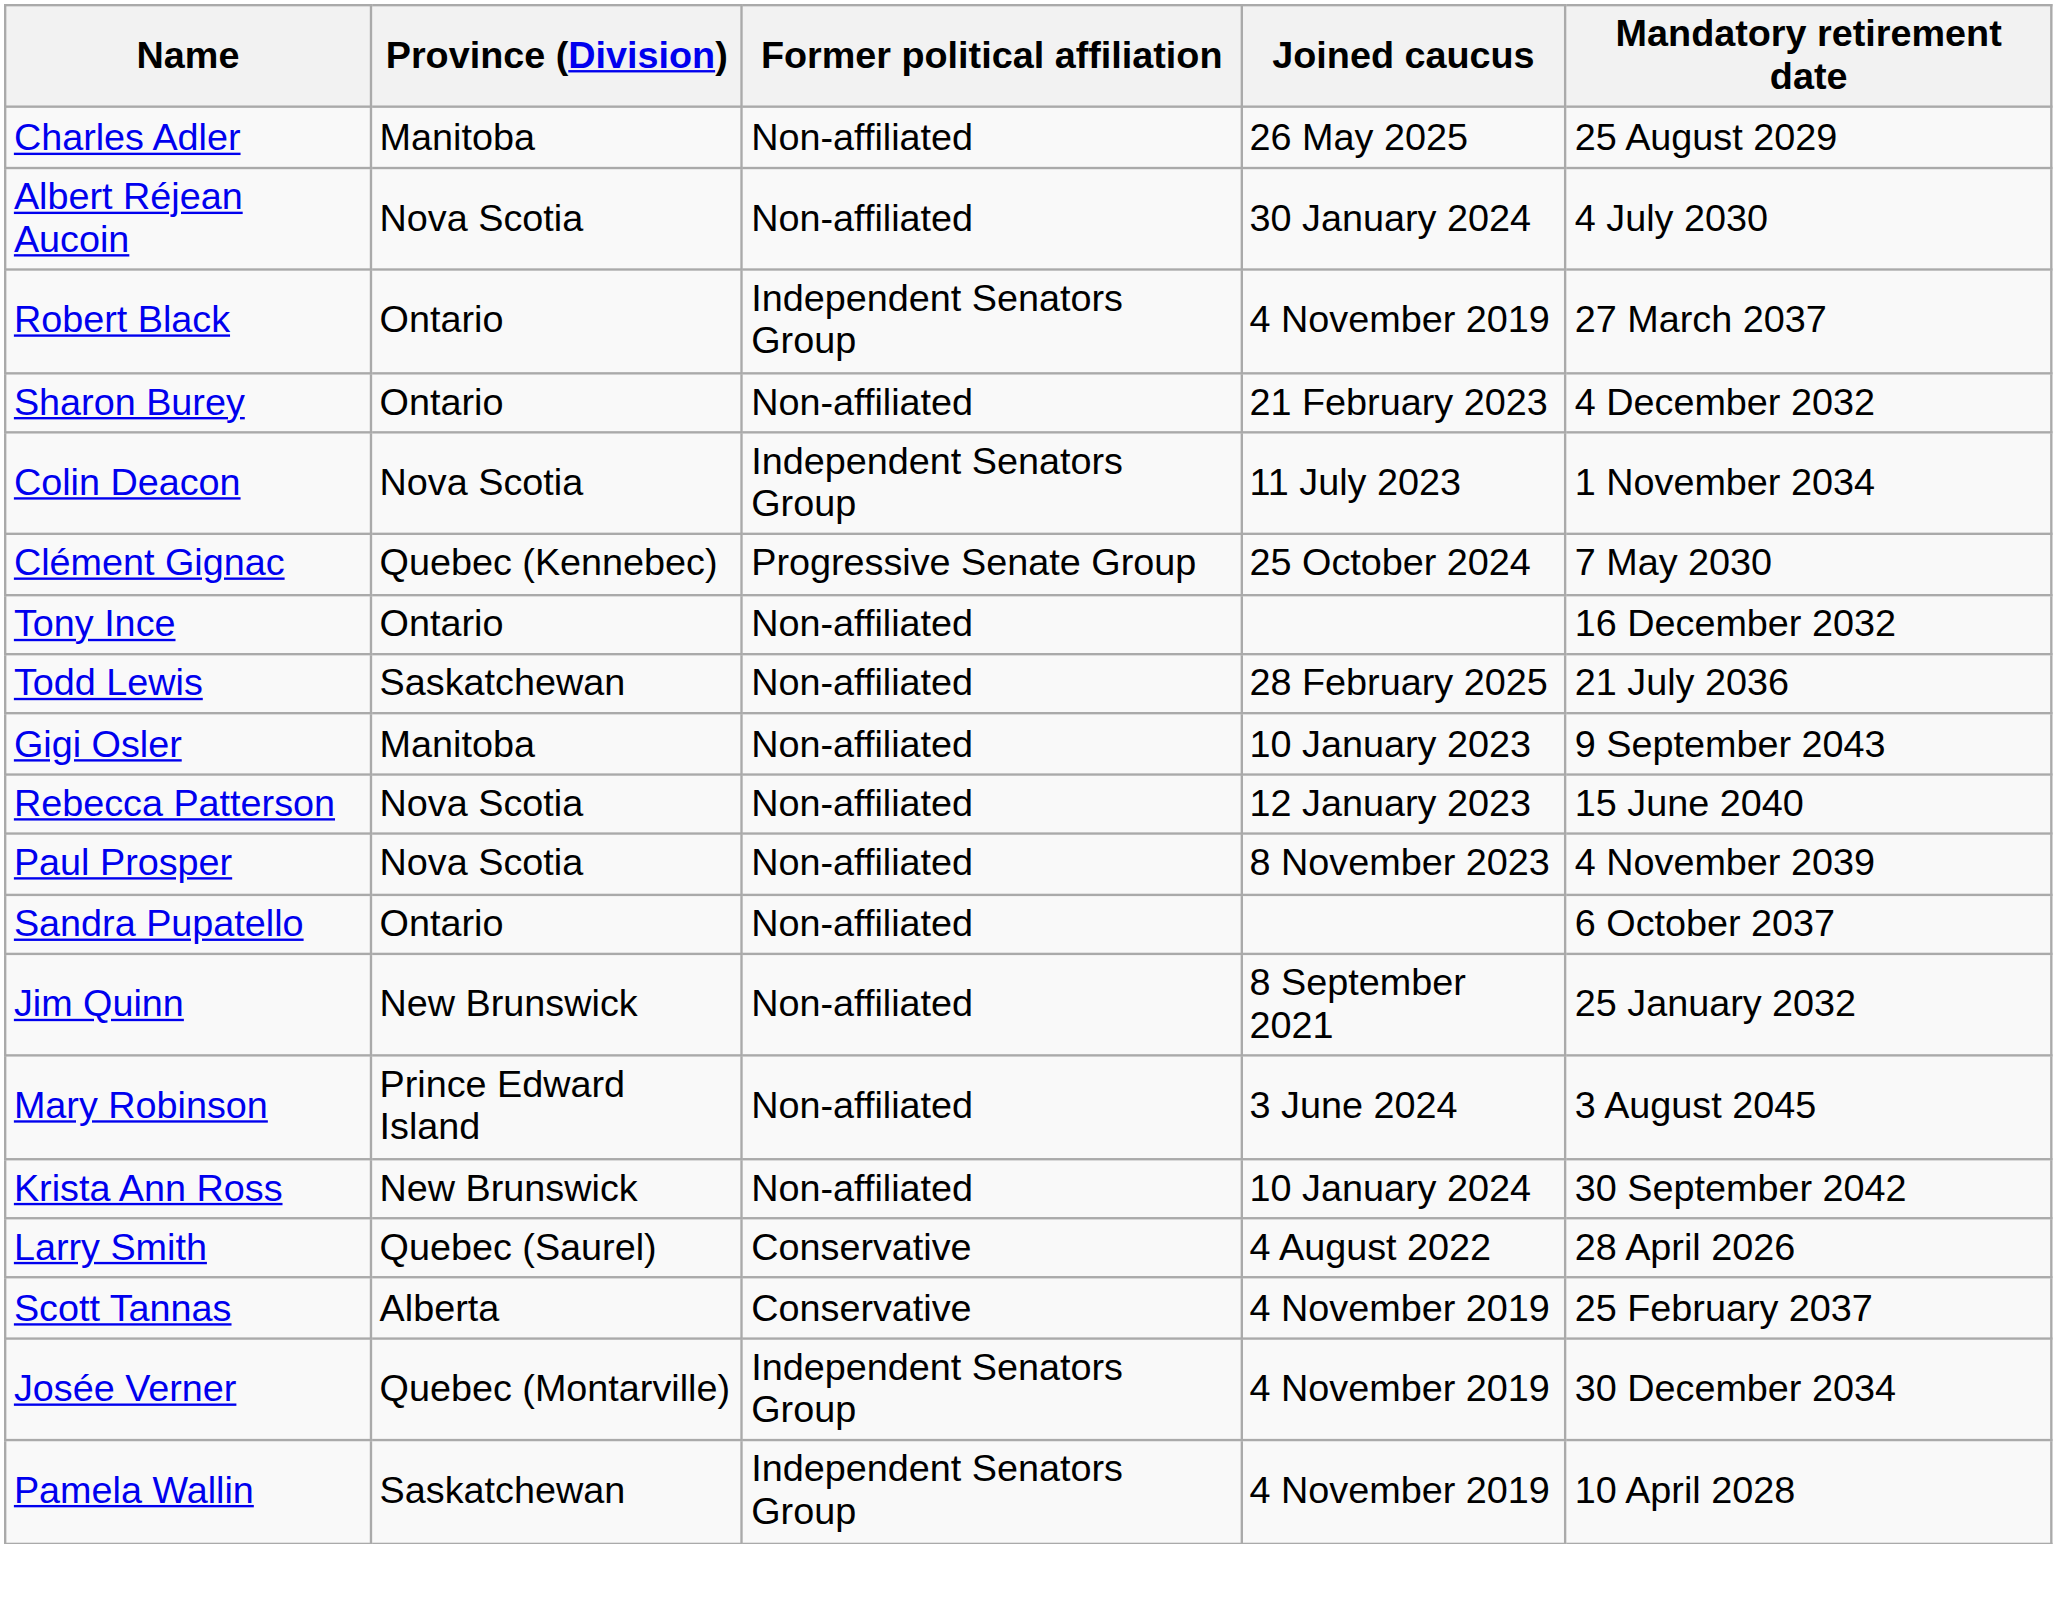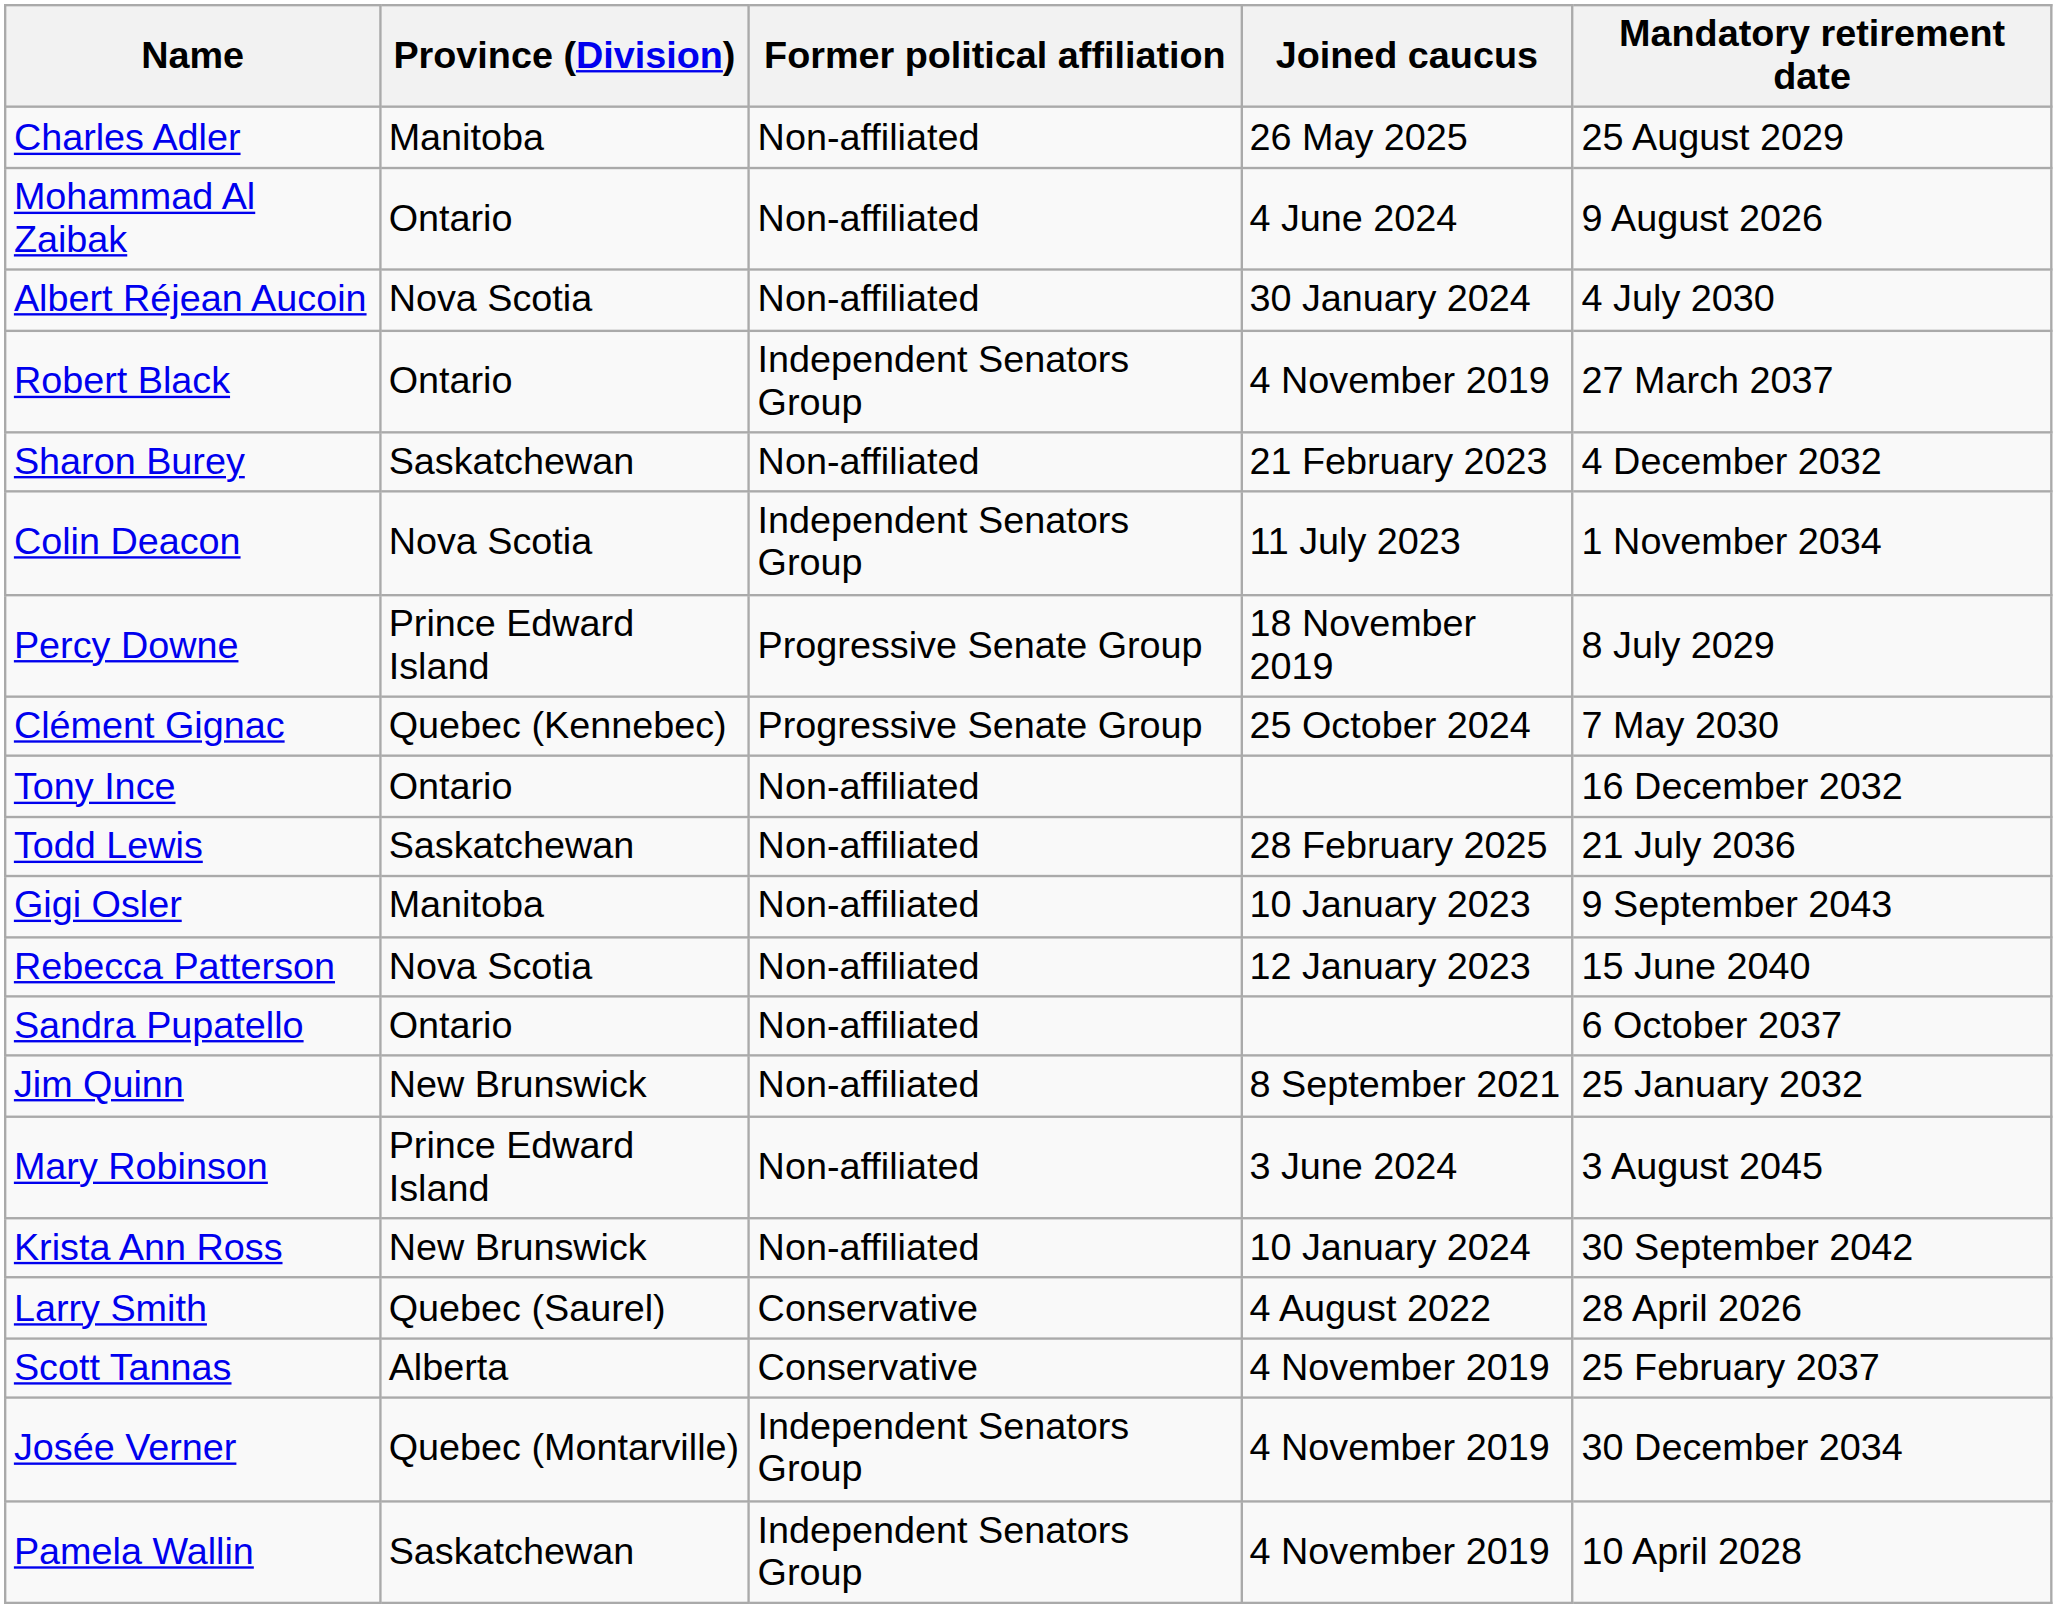 <table class="sortable wikitable"">
 <tr>
 <th>Name</th>
 <th>Province (<a href='#'>Division</a>)</th>
 <th>Former political affiliation</th>
 <th>Joined caucus</th>
 <th>Mandatory retirement date<br></th>
 </tr>
 <tr>
 <td><a href='#'>Charles Adler</a></td>
 <td>Manitoba</td>
 <td>Non-affiliated</td>
 <td>26 May 2025</td>
 <td>25 August 2029</td>
+</tr>
+<tr>
+<td><a href='#'>Mohammad Al Zaibak</a></td>
+<td>Ontario</td>
+<td>Non-affiliated</td>
+<td>4 June 2024</td>
+<td>9 August 2026</td>
 </tr>
 <tr>
 <td><a href='#'>Albert Réjean Aucoin</a></td>
 <td>Nova Scotia</td>
 <td>Non-affiliated</td>
 <td>30 January 2024</td>
 <td>4 July 2030</td>
 </tr>
 <tr>
 <td><a href='#'>Robert Black</a></td>
 <td>Ontario</td>
 <td>Independent Senators Group</td>
 <td>4 November 2019</td>
 <td>27 March 2037</td>
 </tr>
 <tr>
 <td><a href='#'>Sharon Burey</a></td>
-<td>Ontario</td>
+<td>Saskatchewan</td>
 <td>Non-affiliated</td>
 <td>21 February 2023</td>
 <td>4 December 2032</td>
 </tr>
 <tr>
 <td><a href='#'>Colin Deacon</a></td>
 <td>Nova Scotia</td>
 <td>Independent Senators Group</td>
 <td>11 July 2023</td>
 <td>1 November 2034</td>
+</tr>
+<tr>
+<td><a href='#'>Percy Downe</a></td>
+<td>Prince Edward Island</td>
+<td>Progressive Senate Group</td>
+<td>18 November 2019</td>
+<td>8 July 2029</td>
 </tr>
 <tr>
 <td><a href='#'>Clément Gignac</a></td>
 <td>Quebec (Kennebec)</td>
 <td>Progressive Senate Group</td>
 <td>25 October 2024</td>
 <td>7 May 2030</td>
 </tr>
 <tr>
 <td><a href='#'>Tony Ince</a></td>
 <td>Ontario</td>
 <td>Non-affiliated</td>
 <td></td>
 <td>16 December 2032</td>
 </tr>
 <tr>
 <td><a href='#'>Todd Lewis</a></td>
 <td>Saskatchewan</td>
 <td>Non-affiliated</td>
 <td>28 February 2025</td>
 <td>21 July 2036</td>
 </tr>
 <tr>
 <td><a href='#'>Gigi Osler</a></td>
 <td>Manitoba</td>
 <td>Non-affiliated</td>
 <td>10 January 2023</td>
 <td>9 September 2043</td>
 </tr>
 <tr>
 <td><a href='#'>Rebecca Patterson</a></td>
 <td>Nova Scotia</td>
 <td>Non-affiliated</td>
 <td>12 January 2023</td>
 <td>15 June 2040</td>
-</tr>
-<tr>
-<td><a href='#'>Paul Prosper</a></td>
-<td>Nova Scotia</td>
-<td>Non-affiliated</td>
-<td>8 November 2023</td>
-<td>4 November 2039</td>
 </tr>
 <tr>
 <td><a href='#'>Sandra Pupatello</a></td>
 <td>Ontario</td>
 <td>Non-affiliated</td>
 <td></td>
 <td>6 October 2037</td>
 </tr>
 <tr>
 <td><a href='#'>Jim Quinn</a></td>
 <td>New Brunswick</td>
 <td>Non-affiliated</td>
 <td>8 September 2021</td>
 <td>25 January 2032</td>
 </tr>
 <tr>
 <td><a href='#'>Mary Robinson</a></td>
 <td>Prince Edward Island</td>
 <td>Non-affiliated</td>
 <td>3 June 2024</td>
 <td>3 August 2045</td>
 </tr>
 <tr>
 <td><a href='#'>Krista Ann Ross</a></td>
 <td>New Brunswick</td>
 <td>Non-affiliated</td>
 <td>10 January 2024</td>
 <td>30 September 2042</td>
 </tr>
 <tr>
 <td><a href='#'>Larry Smith</a></td>
 <td>Quebec (Saurel)</td>
 <td>Conservative</td>
 <td>4 August 2022</td>
 <td>28 April 2026</td>
 </tr>
 <tr>
 <td><a href='#'>Scott Tannas</a></td>
 <td>Alberta</td>
 <td>Conservative</td>
 <td>4 November 2019</td>
 <td>25 February 2037</td>
 </tr>
 <tr>
 <td><a href='#'>Josée Verner</a></td>
 <td>Quebec (Montarville)</td>
 <td>Independent Senators Group</td>
 <td>4 November 2019</td>
 <td>30 December 2034</td>
 </tr>
 <tr>
 <td><a href='#'>Pamela Wallin</a></td>
 <td>Saskatchewan</td>
 <td>Independent Senators Group</td>
 <td>4 November 2019</td>
 <td>10 April 2028</td>
 </tr>
 </table>
